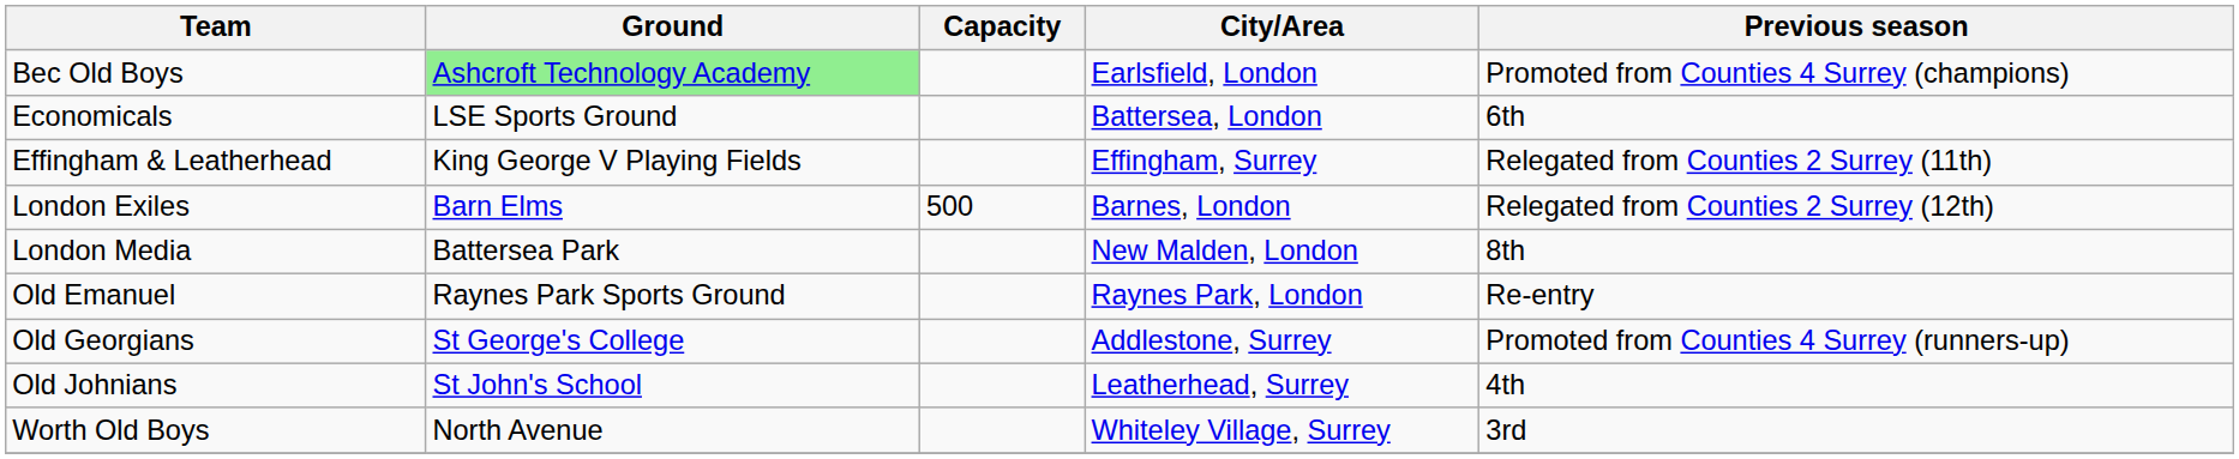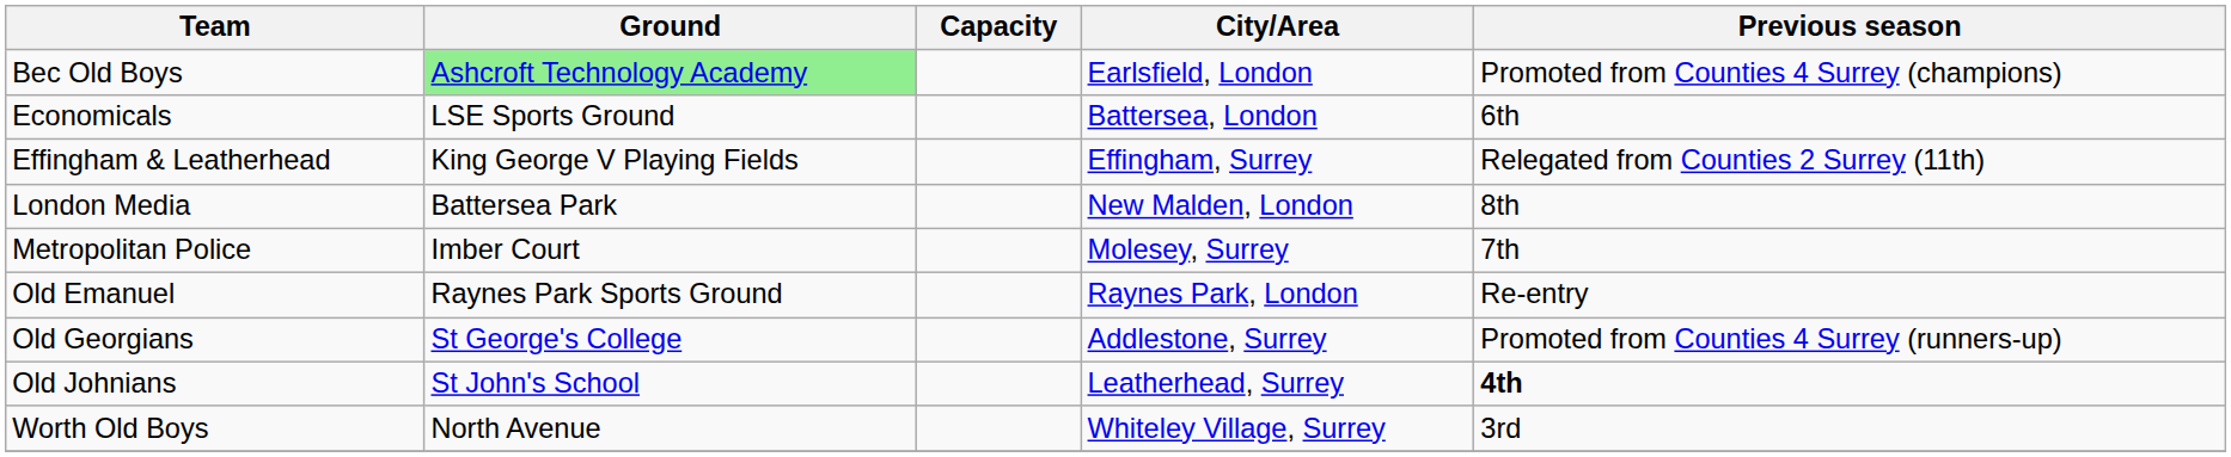 <table class="wikitable sortable" width=100%>
 <tr>
 <th>Team</th>
 <th>Ground</th>
 <th>Capacity</th>
 <th>City/Area</th>
 <th>Previous season</th>
 </tr>
 <tr>
 <td>Bec Old Boys</td>
 <td style="background: lightgreen;"><a href='#'>Ashcroft Technology Academy</a></td>
 <td></td>
 <td><a href='#'>Earlsfield</a>, <a href='#'>London</a></td>
 <td>Promoted from <a href='#'>Counties 4 Surrey</a> (champions)</td>
 </tr>
 <tr>
 <td>Economicals</td>
 <td>LSE Sports Ground</td>
 <td></td>
 <td><a href='#'>Battersea</a>, <a href='#'>London</a></td>
 <td>6th</td>
 </tr>
 <tr>
 <td>Effingham & Leatherhead</td>
 <td>King George V Playing Fields</td>
 <td></td>
 <td><a href='#'>Effingham</a>, <a href='#'>Surrey</a></td>
 <td>Relegated from <a href='#'>Counties 2 Surrey</a> (11th)</td>
 </tr>
 <tr>
-<td>London Exiles</td>
-<td><a href='#'>Barn Elms</a></td>
-<td>500</td>
-<td><a href='#'>Barnes</a>, <a href='#'>London</a></td>
-<td>Relegated from <a href='#'>Counties 2 Surrey</a> (12th)</td>
-</tr>
-<tr>
 <td>London Media</td>
 <td>Battersea Park</td>
 <td></td>
 <td><a href='#'>New Malden</a>, <a href='#'>London</a></td>
 <td>8th</td>
+</tr>
+<tr>
+<td>Metropolitan Police</td>
+<td>Imber Court</td>
+<td></td>
+<td><a href='#'>Molesey</a>, <a href='#'>Surrey</a></td>
+<td>7th</td>
 </tr>
 <tr>
 <td>Old Emanuel</td>
 <td>Raynes Park Sports Ground</td>
 <td></td>
 <td><a href='#'>Raynes Park</a>, <a href='#'>London</a></td>
 <td>Re-entry</td>
 </tr>
 <tr>
 <td>Old Georgians</td>
 <td><a href='#'>St George's College</a></td>
 <td></td>
 <td><a href='#'>Addlestone</a>, <a href='#'>Surrey</a></td>
 <td>Promoted from <a href='#'>Counties 4 Surrey</a> (runners-up)</td>
 </tr>
 <tr>
 <td>Old Johnians</td>
 <td><a href='#'>St John's School</a></td>
 <td></td>
 <td><a href='#'>Leatherhead</a>, <a href='#'>Surrey</a></td>
-<td>4th</td>
+<td><strong>4th</strong></td>
 </tr>
 <tr>
 <td>Worth Old Boys</td>
 <td>North Avenue</td>
 <td></td>
 <td><a href='#'>Whiteley Village</a>, <a href='#'>Surrey</a></td>
 <td>3rd</td>
 </tr>
 <tr>
 </tr>
 </table>
